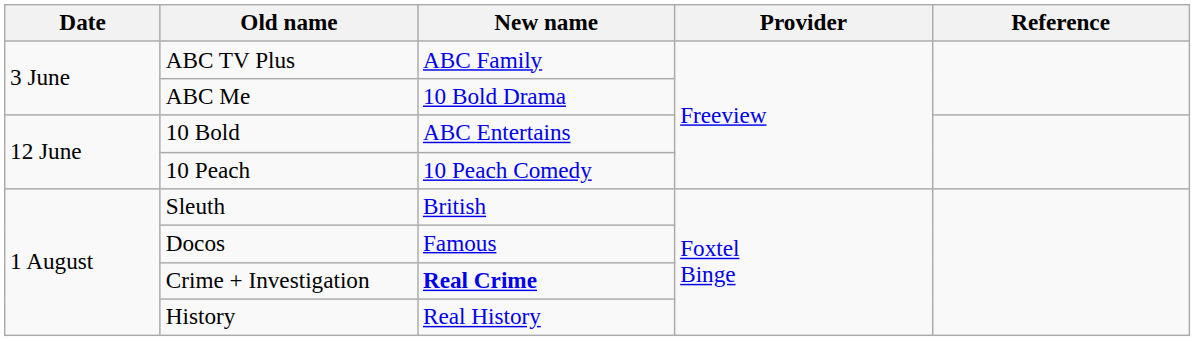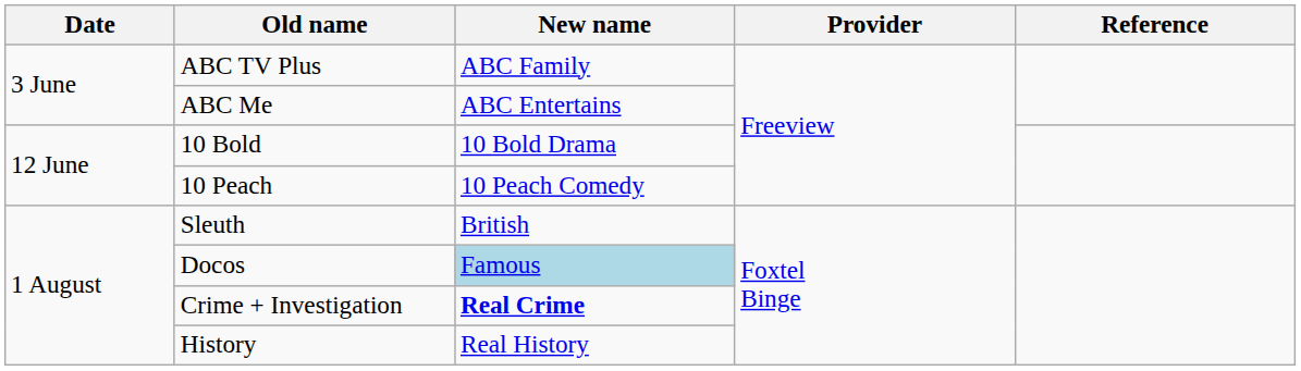 <table class="wikitable">
 <tr>
 <th width=100>Date</th>
 <th width=170>Old name</th>
 <th width=170>New name</th>
 <th width=170>Provider</th>
 <th width=170>Reference</th>
 </tr>
 <tr>
 <td rowspan=2>3 June</td>
 <td>ABC TV Plus</td>
 <td><a href='#'>ABC Family</a></td>
 <td rowspan=4><a href='#'>Freeview</a></td>
 <td rowspan=2></td>
 </tr>
 <tr>
 <td>ABC Me</td>
-<td><a href='#'>10 Bold Drama</a></td>
+<td><a href='#'>ABC Entertains</a></td>
 </tr>
 <tr>
 <td rowspan=2>12 June</td>
 <td>10 Bold</td>
-<td><a href='#'>ABC Entertains</a></td>
+<td><a href='#'>10 Bold Drama</a></td>
 <td rowspan=2></td>
 </tr>
 <tr>
 <td>10 Peach</td>
 <td><a href='#'>10 Peach Comedy</a></td>
 </tr>
 <tr>
 <td rowspan=4>1 August</td>
 <td>Sleuth</td>
 <td><a href='#'>British</a></td>
 <td rowspan=4><a href='#'>Foxtel</a><br><a href='#'>Binge</a></td>
 <td rowspan=4></td>
 </tr>
 <tr>
 <td>Docos</td>
-<td><a href='#'>Famous</a></td>
+<td style="background: lightblue;"><a href='#'>Famous</a></td>
 </tr>
 <tr>
 <td>Crime + Investigation</td>
 <td><strong><a href='#'>Real Crime</a></strong></td>
 </tr>
 <tr>
 <td>History</td>
 <td><a href='#'>Real History</a></td>
 </tr>
 </table>
